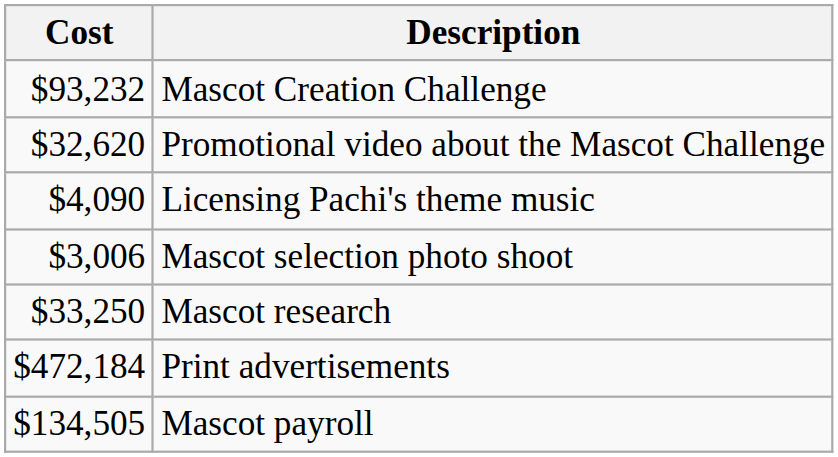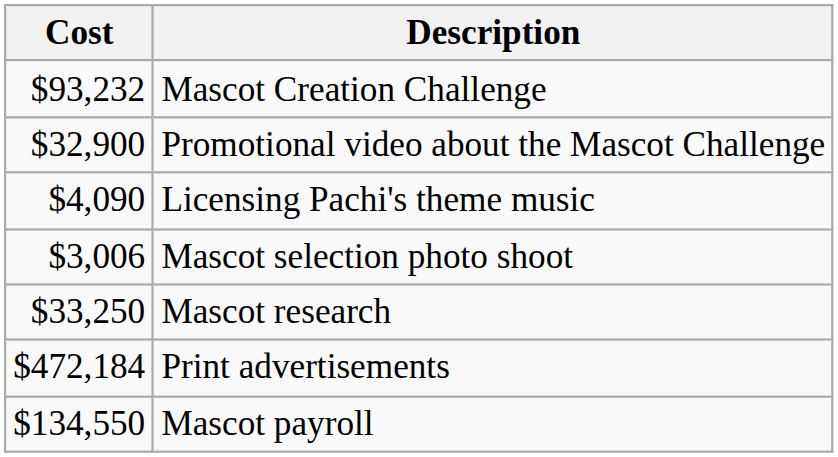 <table class="wikitable sortable">
 <tr>
 <th>Cost</th>
 <th>Description</th>
 </tr>
 <tr>
 <td align="right">$93,232</td>
 <td>Mascot Creation Challenge</td>
 </tr>
 <tr>
-<td align="right">$32,620</td>
+<td align="right">$32,900</td>
 <td>Promotional video about the Mascot Challenge</td>
 </tr>
 <tr>
 <td align="right">$4,090</td>
 <td>Licensing Pachi's theme music</td>
 </tr>
 <tr>
 <td align="right">$3,006</td>
 <td>Mascot selection photo shoot</td>
 </tr>
 <tr>
 <td align="right">$33,250</td>
 <td>Mascot research</td>
 </tr>
 <tr>
 <td>$472,184</td>
 <td>Print advertisements</td>
 </tr>
 <tr>
-<td>$134,505</td>
+<td>$134,550</td>
 <td>Mascot payroll</td>
 </tr>
 </table>
